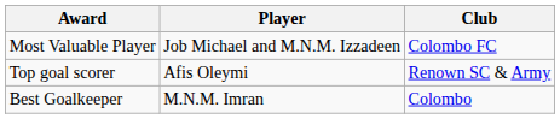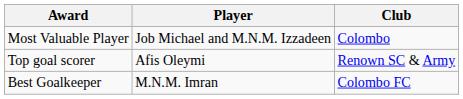 <table class="wikitable">
 <tr>
 <th>Award</th>
 <th>Player</th>
 <th>Club</th>
 </tr>
 <tr>
 <td>Most Valuable Player</td>
 <td>Job Michael and M.N.M. Izzadeen</td>
-<td><a href='#'>Colombo FC</a></td>
+<td><a href='#'>Colombo</a></td>
 </tr>
 <tr>
 <td>Top goal scorer</td>
 <td>Afis Oleymi</td>
 <td><a href='#'>Renown SC</a> & <a href='#'>Army</a></td>
 </tr>
 <tr>
 <td>Best Goalkeeper</td>
 <td>M.N.M. Imran</td>
-<td><a href='#'>Colombo</a></td>
+<td><a href='#'>Colombo FC</a></td>
 </tr>
 </table>
